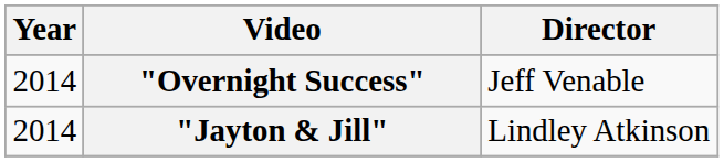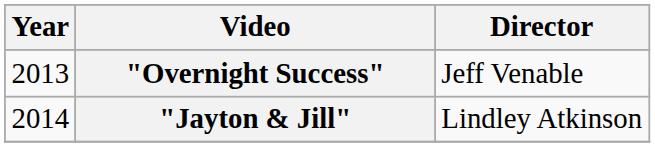 <table class="wikitable plainrowheaders">
 <tr>
 <th>Year</th>
 <th style="width:12em;">Video</th>
 <th>Director</th>
 </tr>
 <tr>
-<td>2014</td>
+<td>2013</td>
 <th scope="row">"Overnight Success"</th>
 <td>Jeff Venable</td>
 </tr>
 <tr>
 <td>2014</td>
 <th scope="row">"Jayton & Jill"</th>
 <td>Lindley Atkinson</td>
 </tr>
 <tr>
 </tr>
 </table>
